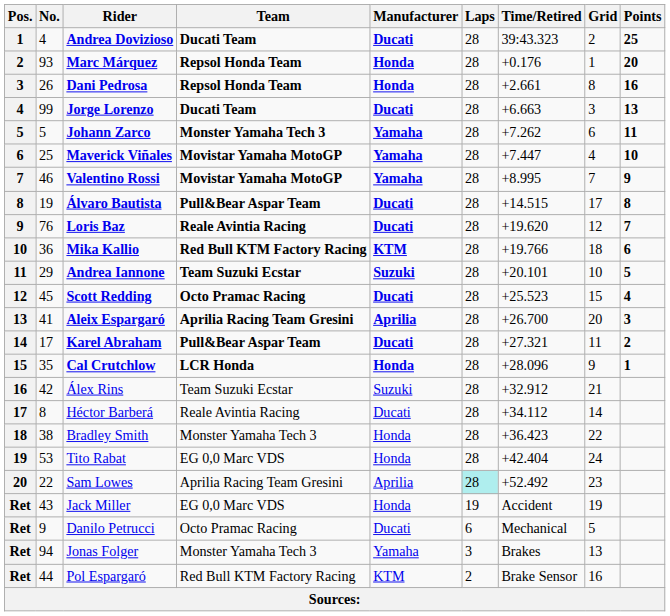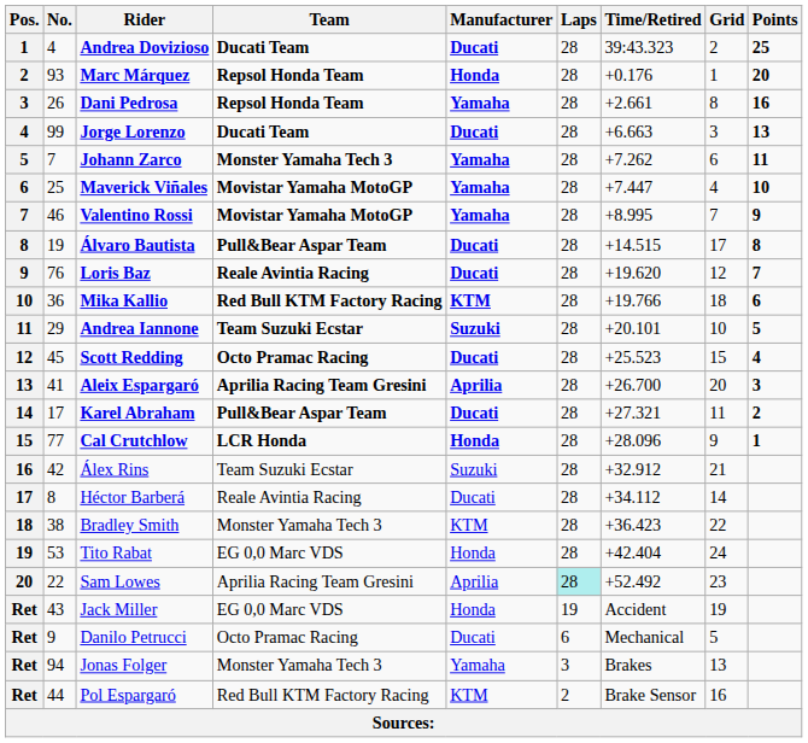 <table class="wikitable" style="font-size: 95%;">
 <tr>
 <th>Pos.</th>
 <th>No.</th>
 <th>Rider</th>
 <th>Team</th>
 <th>Manufacturer</th>
 <th>Laps</th>
 <th>Time/Retired</th>
 <th>Grid</th>
 <th>Points</th>
 </tr>
 <tr>
 <th>1</th>
 <td>4</td>
 <td> <strong><a href='#'>Andrea Dovizioso</a></strong></td>
 <td><strong>Ducati Team</strong></td>
 <td><strong><a href='#'>Ducati</a></strong></td>
 <td>28</td>
 <td>39:43.323</td>
 <td>2</td>
 <td><strong>25</strong></td>
 </tr>
 <tr>
 <th>2</th>
 <td>93</td>
 <td> <strong><a href='#'>Marc Márquez</a></strong></td>
 <td><strong>Repsol Honda Team</strong></td>
 <td><strong><a href='#'>Honda</a></strong></td>
 <td>28</td>
 <td>+0.176</td>
 <td>1</td>
 <td><strong>20</strong></td>
 </tr>
 <tr>
 <th>3</th>
 <td>26</td>
 <td> <strong><a href='#'>Dani Pedrosa</a></strong></td>
 <td><strong>Repsol Honda Team</strong></td>
-<td><strong><a href='#'>Honda</a></strong></td>
+<td><strong><a href='#'>Yamaha</a></strong></td>
 <td>28</td>
 <td>+2.661</td>
 <td>8</td>
 <td><strong>16</strong></td>
 </tr>
 <tr>
 <th>4</th>
 <td>99</td>
 <td> <strong><a href='#'>Jorge Lorenzo</a></strong></td>
 <td><strong>Ducati Team</strong></td>
 <td><strong><a href='#'>Ducati</a></strong></td>
 <td>28</td>
 <td>+6.663</td>
 <td>3</td>
 <td><strong>13</strong></td>
 </tr>
 <tr>
 <th>5</th>
-<td>5</td>
+<td>7</td>
 <td> <strong><a href='#'>Johann Zarco</a></strong></td>
 <td><strong>Monster Yamaha Tech 3</strong></td>
 <td><strong><a href='#'>Yamaha</a></strong></td>
 <td>28</td>
 <td>+7.262</td>
 <td>6</td>
 <td><strong>11</strong></td>
 </tr>
 <tr>
 <th>6</th>
 <td>25</td>
 <td> <strong><a href='#'>Maverick Viñales</a></strong></td>
 <td><strong>Movistar Yamaha MotoGP</strong></td>
 <td><strong><a href='#'>Yamaha</a></strong></td>
 <td>28</td>
 <td>+7.447</td>
 <td>4</td>
 <td><strong>10</strong></td>
 </tr>
 <tr>
 <th>7</th>
 <td>46</td>
 <td> <strong><a href='#'>Valentino Rossi</a></strong></td>
 <td><strong>Movistar Yamaha MotoGP</strong></td>
 <td><strong><a href='#'>Yamaha</a></strong></td>
 <td>28</td>
 <td>+8.995</td>
 <td>7</td>
 <td><strong>9</strong></td>
 </tr>
 <tr>
 <th>8</th>
 <td>19</td>
 <td> <strong><a href='#'>Álvaro Bautista</a></strong></td>
 <td><strong>Pull&Bear Aspar Team</strong></td>
 <td><strong><a href='#'>Ducati</a></strong></td>
 <td>28</td>
 <td>+14.515</td>
 <td>17</td>
 <td><strong>8</strong></td>
 </tr>
 <tr>
 <th>9</th>
 <td>76</td>
 <td> <strong><a href='#'>Loris Baz</a></strong></td>
 <td><strong>Reale Avintia Racing</strong></td>
 <td><strong><a href='#'>Ducati</a></strong></td>
 <td>28</td>
 <td>+19.620</td>
 <td>12</td>
 <td><strong>7</strong></td>
 </tr>
 <tr>
 <th>10</th>
 <td>36</td>
 <td> <strong><a href='#'>Mika Kallio</a></strong></td>
 <td><strong>Red Bull KTM Factory Racing</strong></td>
 <td><strong><a href='#'>KTM</a></strong></td>
 <td>28</td>
 <td>+19.766</td>
 <td>18</td>
 <td><strong>6</strong></td>
 </tr>
 <tr>
 <th>11</th>
 <td>29</td>
 <td> <strong><a href='#'>Andrea Iannone</a></strong></td>
 <td><strong>Team Suzuki Ecstar</strong></td>
 <td><strong><a href='#'>Suzuki</a></strong></td>
 <td>28</td>
 <td>+20.101</td>
 <td>10</td>
 <td><strong>5</strong></td>
 </tr>
 <tr>
 <th>12</th>
 <td>45</td>
 <td> <strong><a href='#'>Scott Redding</a></strong></td>
 <td><strong>Octo Pramac Racing</strong></td>
 <td><strong><a href='#'>Ducati</a></strong></td>
 <td>28</td>
 <td>+25.523</td>
 <td>15</td>
 <td><strong>4</strong></td>
 </tr>
 <tr>
 <th>13</th>
 <td>41</td>
 <td> <strong><a href='#'>Aleix Espargaró</a></strong></td>
 <td><strong>Aprilia Racing Team Gresini</strong></td>
 <td><strong><a href='#'>Aprilia</a></strong></td>
 <td>28</td>
 <td>+26.700</td>
 <td>20</td>
 <td><strong>3</strong></td>
 </tr>
 <tr>
 <th>14</th>
 <td>17</td>
 <td> <strong><a href='#'>Karel Abraham</a></strong></td>
 <td><strong>Pull&Bear Aspar Team</strong></td>
 <td><strong><a href='#'>Ducati</a></strong></td>
 <td>28</td>
 <td>+27.321</td>
 <td>11</td>
 <td><strong>2</strong></td>
 </tr>
 <tr>
 <th>15</th>
-<td>35</td>
+<td>77</td>
 <td> <strong><a href='#'>Cal Crutchlow</a></strong></td>
 <td><strong>LCR Honda</strong></td>
 <td><strong><a href='#'>Honda</a></strong></td>
 <td>28</td>
 <td>+28.096</td>
 <td>9</td>
 <td><strong>1</strong></td>
 </tr>
 <tr>
 <th>16</th>
 <td>42</td>
 <td> <a href='#'>Álex Rins</a></td>
 <td>Team Suzuki Ecstar</td>
 <td><a href='#'>Suzuki</a></td>
 <td>28</td>
 <td>+32.912</td>
 <td>21</td>
 <td></td>
 </tr>
 <tr>
 <th>17</th>
 <td>8</td>
 <td> <a href='#'>Héctor Barberá</a></td>
 <td>Reale Avintia Racing</td>
 <td><a href='#'>Ducati</a></td>
 <td>28</td>
 <td>+34.112</td>
 <td>14</td>
 <td></td>
 </tr>
 <tr>
 <th>18</th>
 <td>38</td>
 <td> <a href='#'>Bradley Smith</a></td>
 <td>Monster Yamaha Tech 3</td>
-<td><a href='#'>Honda</a></td>
+<td><a href='#'>KTM</a></td>
 <td>28</td>
 <td>+36.423</td>
 <td>22</td>
 <td></td>
 </tr>
 <tr>
 <th>19</th>
 <td>53</td>
 <td> <a href='#'>Tito Rabat</a></td>
 <td>EG 0,0 Marc VDS</td>
 <td><a href='#'>Honda</a></td>
 <td>28</td>
 <td>+42.404</td>
 <td>24</td>
 <td></td>
 </tr>
 <tr>
 <th>20</th>
 <td>22</td>
 <td> <a href='#'>Sam Lowes</a></td>
 <td>Aprilia Racing Team Gresini</td>
 <td><a href='#'>Aprilia</a></td>
 <td style="background: paleturquoise;">28</td>
 <td>+52.492</td>
 <td>23</td>
 <td></td>
 </tr>
 <tr>
 <th>Ret</th>
 <td>43</td>
 <td> <a href='#'>Jack Miller</a></td>
 <td>EG 0,0 Marc VDS</td>
 <td><a href='#'>Honda</a></td>
 <td>19</td>
 <td>Accident</td>
 <td>19</td>
 <td></td>
 </tr>
 <tr>
 <th>Ret</th>
 <td>9</td>
 <td> <a href='#'>Danilo Petrucci</a></td>
 <td>Octo Pramac Racing</td>
 <td><a href='#'>Ducati</a></td>
 <td>6</td>
 <td>Mechanical</td>
 <td>5</td>
 <td></td>
 </tr>
 <tr>
 <th>Ret</th>
 <td>94</td>
 <td> <a href='#'>Jonas Folger</a></td>
 <td>Monster Yamaha Tech 3</td>
 <td><a href='#'>Yamaha</a></td>
 <td>3</td>
 <td>Brakes</td>
 <td>13</td>
 <td></td>
 </tr>
 <tr>
 <th>Ret</th>
 <td>44</td>
 <td> <a href='#'>Pol Espargaró</a></td>
 <td>Red Bull KTM Factory Racing</td>
 <td><a href='#'>KTM</a></td>
 <td>2</td>
 <td>Brake Sensor</td>
 <td>16</td>
 <td></td>
 </tr>
 <tr>
 <th colspan=9>Sources: </th>
 </tr>
 </table>
